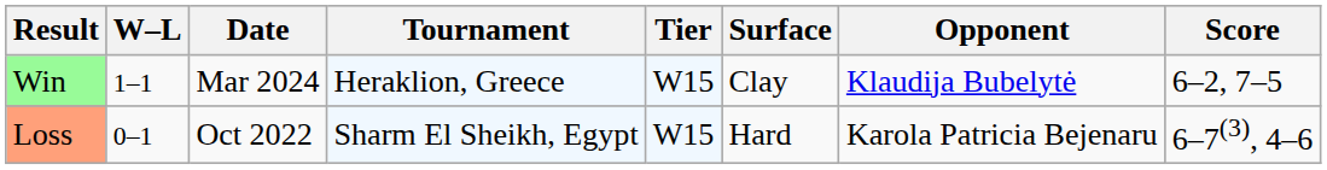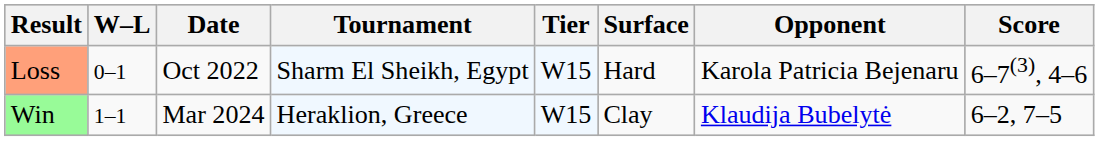 <table class="sortable wikitable">
 <tr>
 <th>Result</th>
 <th class="unsortable">W–L</th>
 <th>Date</th>
 <th>Tournament</th>
 <th>Tier</th>
 <th>Surface</th>
 <th>Opponent</th>
 <th class="unsortable">Score</th>
 </tr>
 <tr>
+<td bgcolor=ffa07a>Loss</td>
+<td><small>0–1</small></td>
+<td>Oct 2022</td>
+<td bgcolor=f0f8ff>Sharm El Sheikh, Egypt</td>
+<td bgcolor=f0f8ff>W15</td>
+<td>Hard</td>
+<td> Karola Patricia Bejenaru</td>
+<td>6–7<sup>(3)</sup>, 4–6</td>
+</tr>
+<tr>
 <td bgcolor=98FB98>Win</td>
 <td><small>1–1</small></td>
 <td>Mar 2024</td>
 <td bgcolor=f0f8ff>Heraklion, Greece</td>
 <td bgcolor=f0f8ff>W15</td>
 <td>Clay</td>
 <td> <a href='#'>Klaudija Bubelytė</a></td>
 <td>6–2, 7–5</td>
 </tr>
-<tr>
-<td bgcolor=ffa07a>Loss</td>
-<td><small>0–1</small></td>
-<td>Oct 2022</td>
-<td bgcolor=f0f8ff>Sharm El Sheikh, Egypt</td>
-<td bgcolor=f0f8ff>W15</td>
-<td>Hard</td>
-<td> Karola Patricia Bejenaru</td>
-<td>6–7<sup>(3)</sup>, 4–6</td>
-</tr>
 </table>
